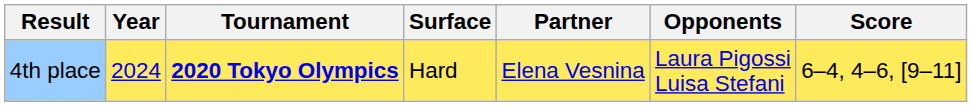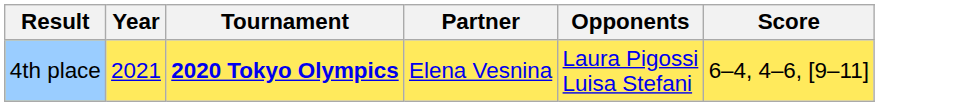 <table class="wikitable">
 <tr>
 <th>Result</th>
 <th>Year</th>
 <th>Tournament</th>
-<th>Surface</th>
 <th>Partner</th>
 <th>Opponents</th>
 <th class="unsortable">Score</th>
 </tr>
 <tr style="background:#ffea5c;">
 <td bgcolor="#9acdff">4th place</td>
-<td><a href='#'>2024</a></td>
+<td><a href='#'>2021</a></td>
 <td><strong><a href='#'>2020 Tokyo Olympics</a></strong></td>
-<td>Hard</td>
 <td> <a href='#'>Elena Vesnina</a></td>
 <td> <a href='#'>Laura Pigossi</a> <br>  <a href='#'>Luisa Stefani</a></td>
 <td>6–4, 4–6, [9–11]</td>
 </tr>
 </table>
